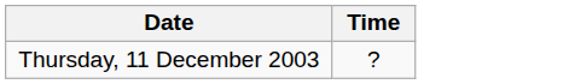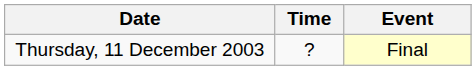 <table class = "wikitable" style="text-align:center;">
 <tr>
 <th width=220>Date</th>
 <th width=50>Time</th>
+<th width=100>Event</th>
 </tr>
 <tr>
 <td>Thursday, 11 December 2003</td>
 <td>?</td>
+<td bgcolor=ffffcc>Final</td>
 </tr>
 </table>
